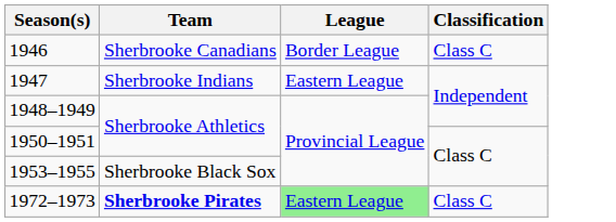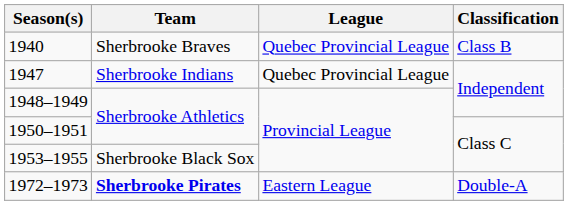 <table class="wikitable">
 <tr>
 <th>Season(s)</th>
 <th>Team</th>
 <th>League</th>
 <th>Classification</th>
 </tr>
 <tr>
-<td>1946</td>
-<td><a href='#'>Sherbrooke Canadians</a></td>
-<td><a href='#'>Border League</a></td>
-<td><a href='#'>Class C</a></td>
+<td>1940</td>
+<td>Sherbrooke Braves</td>
+<td><a href='#'>Quebec Provincial League</a></td>
+<td><a href='#'>Class B</a></td>
 </tr>
 <tr>
 <td>1947</td>
 <td><a href='#'>Sherbrooke Indians</a></td>
-<td><a href='#'>Eastern League</a></td>
+<td>Quebec Provincial League</td>
 <td rowspan=2><a href='#'>Independent</a></td>
 </tr>
 <tr>
 <td>1948–1949</td>
 <td rowspan=2><a href='#'>Sherbrooke Athletics</a></td>
 <td rowspan=3><a href='#'>Provincial League</a></td>
 </tr>
 <tr>
 <td>1950–1951</td>
 <td rowspan=2>Class C</td>
 </tr>
 <tr>
 <td>1953–1955</td>
 <td>Sherbrooke Black Sox</td>
 </tr>
 <tr>
 <td>1972–1973</td>
 <td><strong><a href='#'>Sherbrooke Pirates</a></strong></td>
-<td style="background: lightgreen;"><a href='#'>Eastern League</a></td>
-<td><a href='#'>Class C</a></td>
+<td><a href='#'>Eastern League</a></td>
+<td><a href='#'>Double-A</a></td>
 </tr>
 </table>
